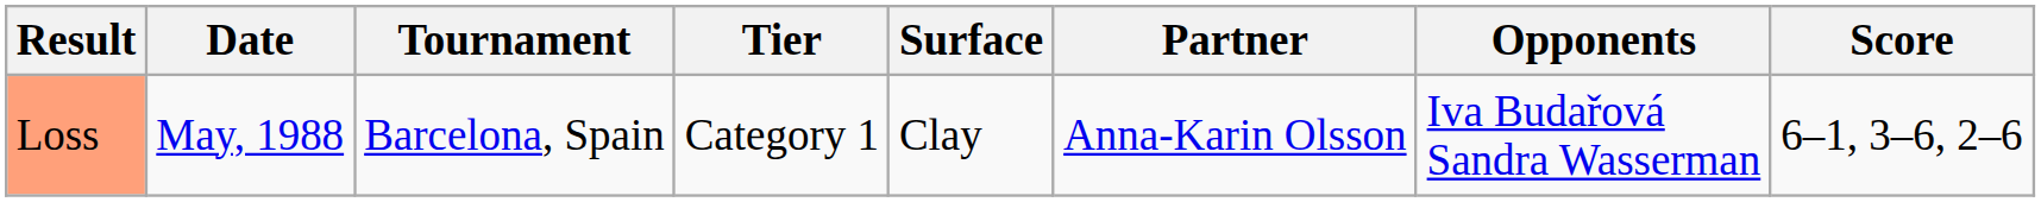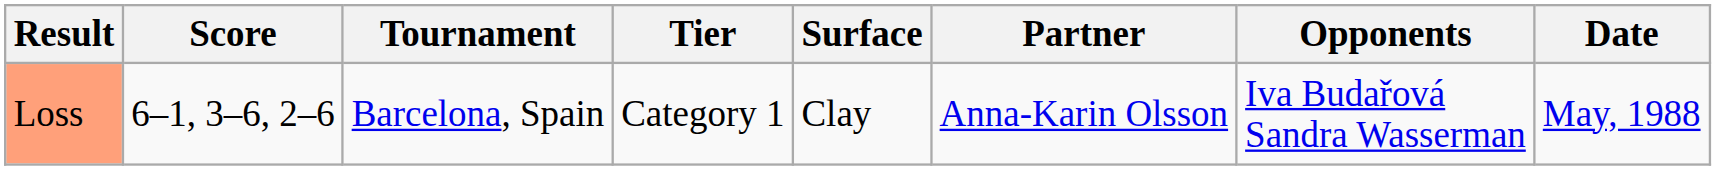 <table class="sortable wikitable">
 <tr>
 <th>Result</th>
-<th>Date</th>
+<th class="unsortable">Score</th>
 <th>Tournament</th>
 <th>Tier</th>
 <th>Surface</th>
 <th>Partner</th>
 <th>Opponents</th>
-<th class="unsortable">Score</th>
+<th>Date</th>
 </tr>
 <tr>
 <td style="background:#FFA07A;">Loss</td>
-<td><a href='#'>May, 1988</a></td>
+<td>6–1, 3–6, 2–6</td>
 <td><a href='#'>Barcelona</a>, Spain</td>
 <td>Category 1</td>
 <td>Clay</td>
 <td> <a href='#'>Anna-Karin Olsson</a></td>
 <td> <a href='#'>Iva Budařová</a><br> <a href='#'>Sandra Wasserman</a></td>
-<td>6–1, 3–6, 2–6</td>
+<td><a href='#'>May, 1988</a></td>
 </tr>
 </table>
